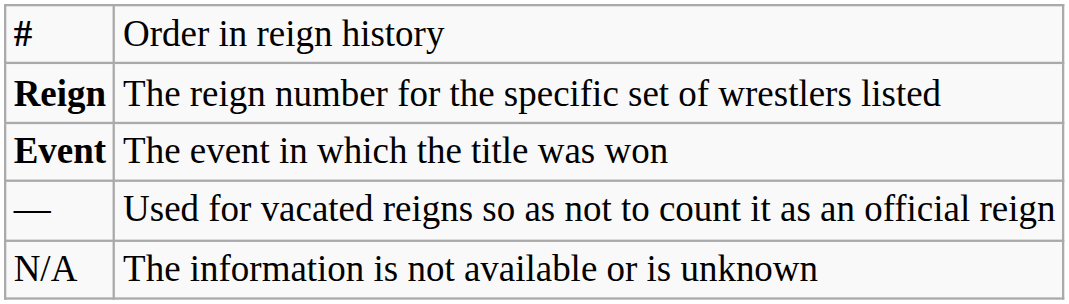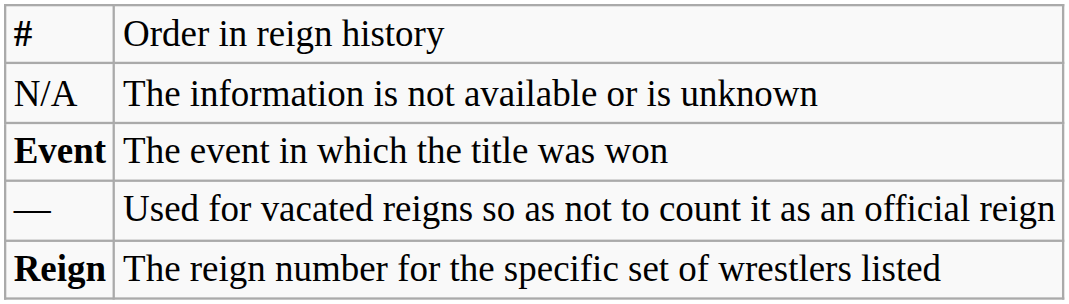 <table class="wikitable">
 <tr>
 <td><strong>#</strong></td>
 <td>Order in reign history</td>
 </tr>
 <tr>
-<td><strong>Reign</strong></td>
-<td>The reign number for the specific set of wrestlers listed</td>
+<td>N/A</td>
+<td>The information is not available or is unknown</td>
 </tr>
 <tr>
 <td><strong>Event</strong></td>
 <td>The event in which the title was won</td>
 </tr>
 <tr>
 <td>—</td>
 <td>Used for vacated reigns so as not to count it as an official reign</td>
 </tr>
 <tr>
-<td>N/A</td>
-<td>The information is not available or is unknown</td>
+<td><strong>Reign</strong></td>
+<td>The reign number for the specific set of wrestlers listed</td>
 </tr>
 </table>
